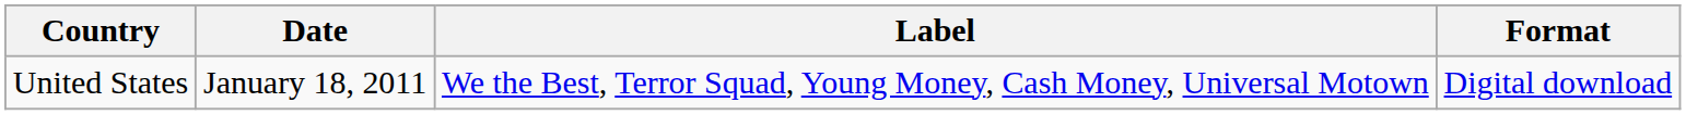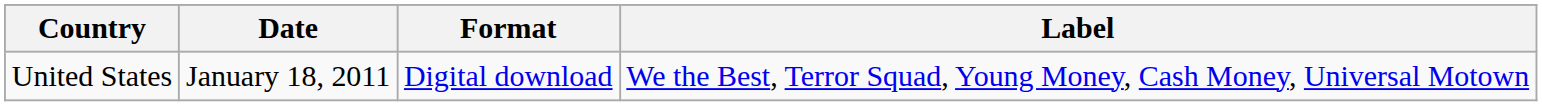 <table class="wikitable">
 <tr>
 <th scope="col">Country</th>
 <th scope="col">Date</th>
+<th scope="col">Format</th>
 <th scope="col">Label</th>
-<th scope="col">Format</th>
 </tr>
 <tr>
 <td>United States</td>
 <td>January 18, 2011</td>
+<td><a href='#'>Digital download</a></td>
 <td><a href='#'>We the Best</a>, <a href='#'>Terror Squad</a>, <a href='#'>Young Money</a>, <a href='#'>Cash Money</a>, <a href='#'>Universal Motown</a></td>
-<td><a href='#'>Digital download</a></td>
 </tr>
 </table>
